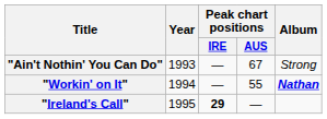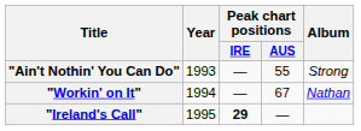 <table class="wikitable plainrowheaders" style="text-align:center;">
 <tr>
 <th scope="col" rowspan="2">Title</th>
 <th scope="col" rowspan="2">Year</th>
 <th scope="col" colspan="2">Peak chart positions</th>
 <th scope="col" rowspan="2">Album</th>
 </tr>
 <tr>
 <th scope="col" style="width:3em;font-size:90%;"><a href='#'>IRE</a><br></th>
 <th scope="col" style="width:3em;font-size:90%;"><a href='#'>AUS</a><br></th>
 </tr>
 <tr>
 <th scope="row">"Ain't Nothin' You Can Do"</th>
 <td>1993</td>
 <td>—</td>
-<td>67</td>
+<td>55</td>
 <td><em>Strong</em></td>
 </tr>
 <tr>
 <th scope="row">"<a href='#'>Workin' on It</a>"<br></th>
 <td>1994</td>
 <td>—</td>
-<td>55</td>
-<td><strong><em><a href='#'>Nathan</a></em></strong></td>
+<td>67</td>
+<td><em><a href='#'>Nathan</a></em></td>
 </tr>
 <tr>
 <th scope="row">"<a href='#'>Ireland's Call</a>"</th>
 <td>1995</td>
 <td><strong>29</strong></td>
 <td>—</td>
 <td></td>
 </tr>
 </table>
